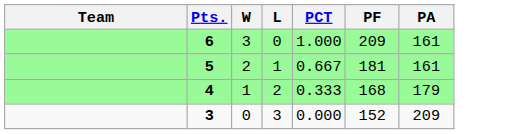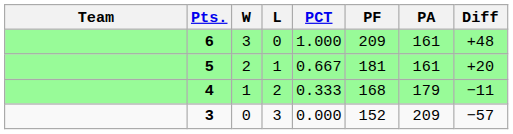 <table class=wikitable>
 <tr align=center>
 <th width=150px>Team</th>
 <th width=30px><a href='#'>Pts.</a></th>
 <th width=20px>W</th>
 <th width=20px>L</th>
 <th><a href='#'>PCT</a></th>
 <th width=40px>PF</th>
 <th width=40px>PA</th>
+<th width=40px>Diff</th>
 </tr>
 <tr align=center bgcolor="#98fb98">
 <td align=left></td>
 <td><strong>6</strong></td>
 <td>3</td>
 <td>0</td>
 <td>1.000</td>
 <td>209</td>
 <td>161</td>
+<td>+48</td>
 </tr>
 <tr align=center bgcolor="#98fb98">
 <td align=left></td>
 <td><strong>5</strong></td>
 <td>2</td>
 <td>1</td>
 <td>0.667</td>
 <td>181</td>
 <td>161</td>
+<td>+20</td>
 </tr>
 <tr align=center bgcolor="#98fb98">
 <td align=left></td>
 <td><strong>4</strong></td>
 <td>1</td>
 <td>2</td>
 <td>0.333</td>
 <td>168</td>
 <td>179</td>
+<td>−11</td>
 </tr>
 <tr align=center>
 <td align=left></td>
 <td><strong>3</strong></td>
 <td>0</td>
 <td>3</td>
 <td>0.000</td>
 <td>152</td>
 <td>209</td>
+<td>−57</td>
 </tr>
 </table>
